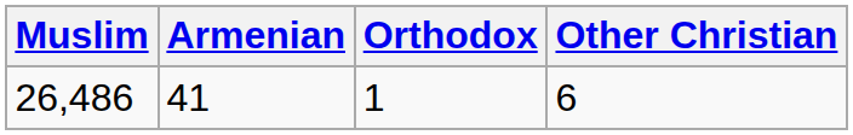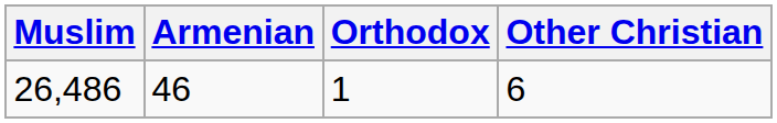 <table class="wikitable">
 <tr>
 <th><a href='#'>Muslim</a></th>
 <th><a href='#'>Armenian</a></th>
 <th><a href='#'>Orthodox</a></th>
 <th><a href='#'>Other Christian</a></th>
 </tr>
 <tr>
 <td>26,486</td>
-<td>41</td>
+<td>46</td>
 <td>1</td>
 <td>6</td>
 </tr>
 </table>
